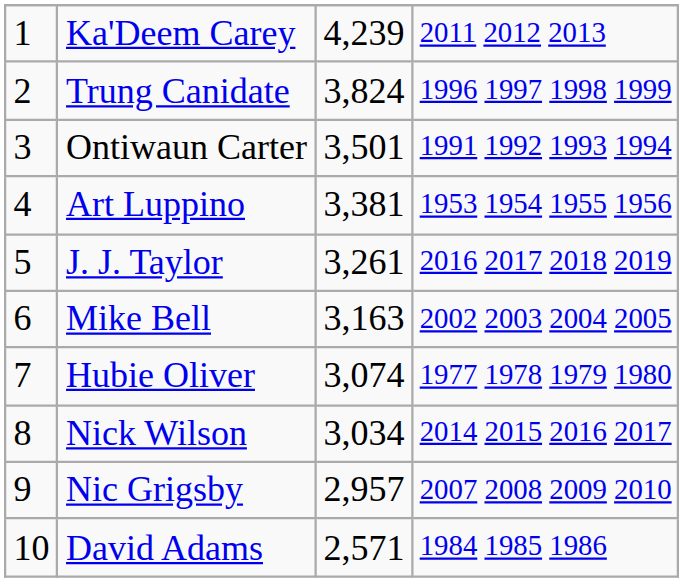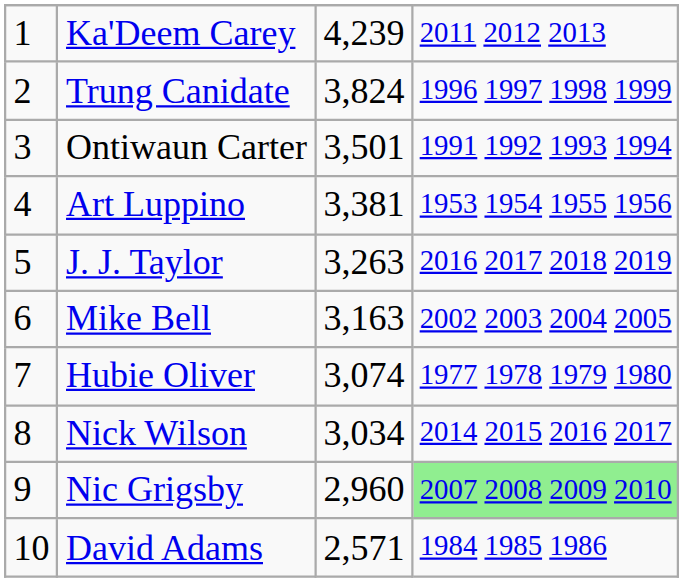 <table class="wikitable">
 <tr>
 </tr>
 <tr>
 <td>1</td>
 <td><a href='#'>Ka'Deem Carey</a></td>
 <td>4,239</td>
 <td style="font-size:80%;"><a href='#'>2011</a> <a href='#'>2012</a> <a href='#'>2013</a></td>
 </tr>
 <tr>
 <td>2</td>
 <td><a href='#'>Trung Canidate</a></td>
 <td>3,824</td>
 <td style="font-size:80%;"><a href='#'>1996</a> <a href='#'>1997</a> <a href='#'>1998</a> <a href='#'>1999</a></td>
 </tr>
 <tr>
 <td>3</td>
 <td>Ontiwaun Carter</td>
 <td>3,501</td>
 <td style="font-size:80%;"><a href='#'>1991</a> <a href='#'>1992</a> <a href='#'>1993</a> <a href='#'>1994</a></td>
 </tr>
 <tr>
 <td>4</td>
 <td><a href='#'>Art Luppino</a></td>
 <td>3,381</td>
 <td style="font-size:80%;"><a href='#'>1953</a> <a href='#'>1954</a> <a href='#'>1955</a> <a href='#'>1956</a></td>
 </tr>
 <tr>
 <td>5</td>
 <td><a href='#'>J. J. Taylor</a></td>
-<td>3,261</td>
+<td>3,263</td>
 <td style="font-size:80%;"><a href='#'>2016</a> <a href='#'>2017</a> <a href='#'>2018</a> <a href='#'>2019</a></td>
 </tr>
 <tr>
 <td>6</td>
 <td><a href='#'>Mike Bell</a></td>
 <td>3,163</td>
 <td style="font-size:80%;"><a href='#'>2002</a> <a href='#'>2003</a> <a href='#'>2004</a> <a href='#'>2005</a></td>
 </tr>
 <tr>
 <td>7</td>
 <td><a href='#'>Hubie Oliver</a></td>
 <td>3,074</td>
 <td style="font-size:80%;"><a href='#'>1977</a> <a href='#'>1978</a> <a href='#'>1979</a> <a href='#'>1980</a></td>
 </tr>
 <tr>
 <td>8</td>
 <td><a href='#'>Nick Wilson</a></td>
 <td>3,034</td>
 <td style="font-size:80%;"><a href='#'>2014</a> <a href='#'>2015</a> <a href='#'>2016</a> <a href='#'>2017</a></td>
 </tr>
 <tr>
 <td>9</td>
 <td><a href='#'>Nic Grigsby</a></td>
-<td>2,957</td>
-<td style="font-size:80%;"><a href='#'>2007</a> <a href='#'>2008</a> <a href='#'>2009</a> <a href='#'>2010</a></td>
+<td>2,960</td>
+<td style="background: lightgreen; font-size:80%;"><a href='#'>2007</a> <a href='#'>2008</a> <a href='#'>2009</a> <a href='#'>2010</a></td>
 </tr>
 <tr>
 <td>10</td>
 <td><a href='#'>David Adams</a></td>
 <td>2,571</td>
 <td style="font-size:80%;"><a href='#'>1984</a> <a href='#'>1985</a> <a href='#'>1986</a></td>
 </tr>
 </table>
